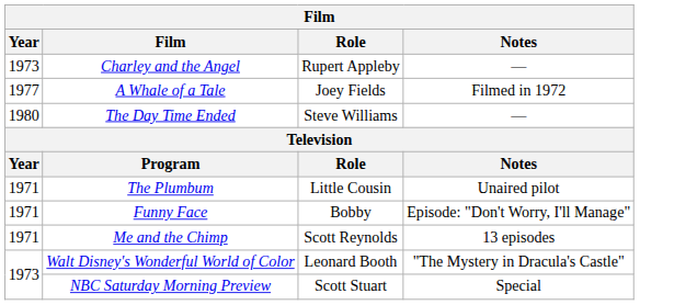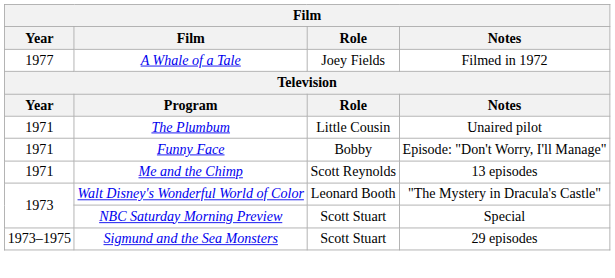 <table class="wikitable" rowspan=5; style="text-align: center; background:#ffffff;">
 <tr>
 <th colspan=4>Film</th>
 </tr>
 <tr>
 <th>Year</th>
 <th>Film</th>
 <th>Role</th>
 <th>Notes</th>
 </tr>
 <tr>
-<td>1973</td>
-<td><em><a href='#'>Charley and the Angel</a></em></td>
-<td>Rupert Appleby</td>
-<td>—</td>
-</tr>
-<tr>
 <td>1977</td>
 <td><em><a href='#'>A Whale of a Tale</a></em></td>
 <td>Joey Fields</td>
 <td>Filmed in 1972</td>
-</tr>
-<tr>
-<td>1980</td>
-<td><em><a href='#'>The Day Time Ended</a></em></td>
-<td>Steve Williams</td>
-<td>—</td>
 </tr>
 <tr>
 <th colspan=4>Television</th>
 </tr>
 <tr>
 <th>Year</th>
 <th>Program</th>
 <th>Role</th>
 <th>Notes</th>
 </tr>
 <tr>
 <td>1971</td>
 <td><em><a href='#'>The Plumbum</a></em></td>
 <td>Little Cousin</td>
 <td>Unaired pilot</td>
 </tr>
 <tr>
 <td>1971</td>
 <td><em><a href='#'>Funny Face</a></em></td>
 <td>Bobby</td>
 <td>Episode: "Don't Worry, I'll Manage"</td>
 </tr>
 <tr>
 <td>1971</td>
 <td><em><a href='#'>Me and the Chimp</a></em></td>
 <td>Scott Reynolds</td>
 <td>13 episodes</td>
 </tr>
 <tr>
 <td rowspan=2>1973</td>
 <td><em><a href='#'>Walt Disney's Wonderful World of Color</a></em></td>
 <td>Leonard Booth</td>
 <td>"The Mystery in Dracula's Castle"</td>
 </tr>
 <tr>
 <td><em><a href='#'>NBC Saturday Morning Preview</a></em></td>
 <td>Scott Stuart</td>
 <td>Special</td>
 </tr>
+<tr>
+<td>1973–1975</td>
+<td><em><a href='#'>Sigmund and the Sea Monsters</a></em></td>
+<td>Scott Stuart</td>
+<td>29 episodes</td>
+</tr>
 </table>
